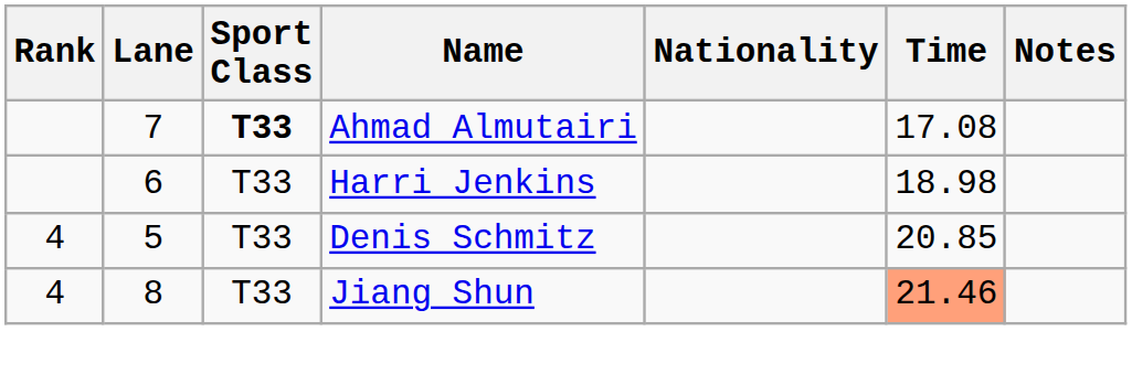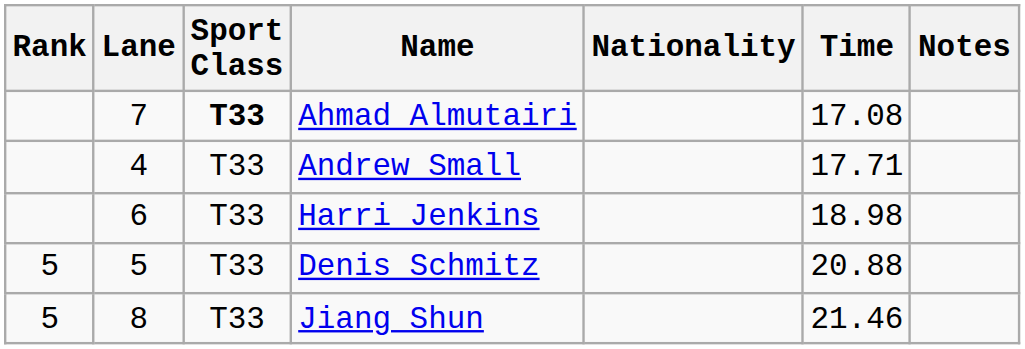 <table class="wikitable sortable" style="text-align:center">
 <tr>
 <th>Rank</th>
 <th>Lane</th>
 <th>Sport<br>Class</th>
 <th>Name</th>
 <th>Nationality</th>
 <th>Time</th>
 <th>Notes</th>
 </tr>
 <tr>
 <td></td>
 <td>7</td>
 <td><strong>T33</strong></td>
 <td align=left><a href='#'>Ahmad Almutairi</a></td>
 <td align=left></td>
 <td>17.08</td>
 <td></td>
 </tr>
 <tr>
 <td></td>
+<td>4</td>
+<td>T33</td>
+<td align=left><a href='#'>Andrew Small</a></td>
+<td align=left></td>
+<td>17.71</td>
+<td></td>
+</tr>
+<tr>
+<td></td>
 <td>6</td>
 <td>T33</td>
 <td align=left><a href='#'>Harri Jenkins</a></td>
 <td align=left></td>
 <td>18.98</td>
 <td></td>
 </tr>
 <tr>
-<td>4</td>
+<td>5</td>
 <td>5</td>
 <td>T33</td>
 <td align=left><a href='#'>Denis Schmitz</a></td>
 <td align=left></td>
-<td>20.85</td>
+<td>20.88</td>
 <td></td>
 </tr>
 <tr>
-<td>4</td>
+<td>5</td>
 <td>8</td>
 <td>T33</td>
 <td align=left><a href='#'>Jiang Shun</a></td>
 <td align=left></td>
-<td style="background: lightsalmon;">21.46</td>
+<td>21.46</td>
 <td></td>
 </tr>
 </table>
